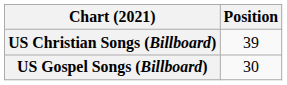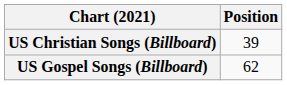 <table class="wikitable plainrowheaders sortable" style="text-align:center">
 <tr>
 <th scope="col">Chart (2021)</th>
 <th scope="col">Position</th>
 </tr>
 <tr>
 <th scope="row">US Christian Songs (<em>Billboard</em>)</th>
 <td>39</td>
 </tr>
 <tr>
 <th scope="row">US Gospel Songs (<em>Billboard</em>)</th>
-<td>30</td>
+<td>62</td>
 </tr>
 </table>
